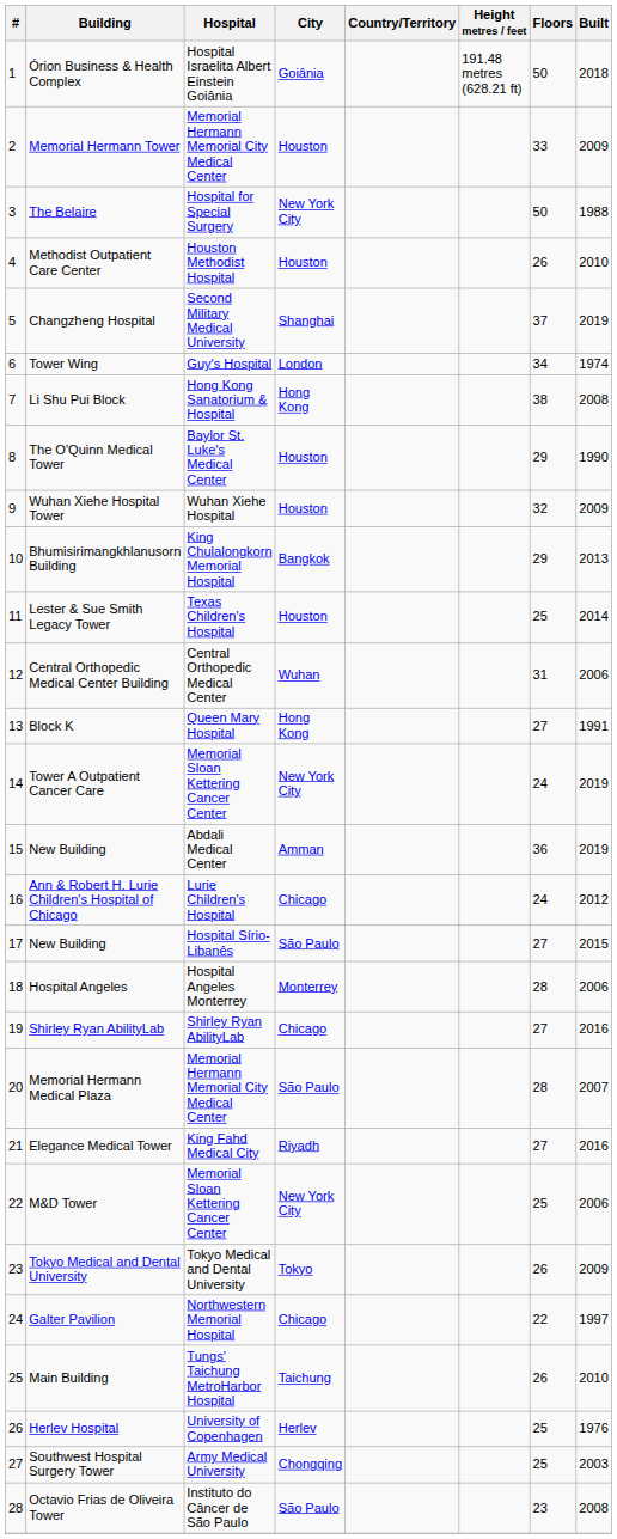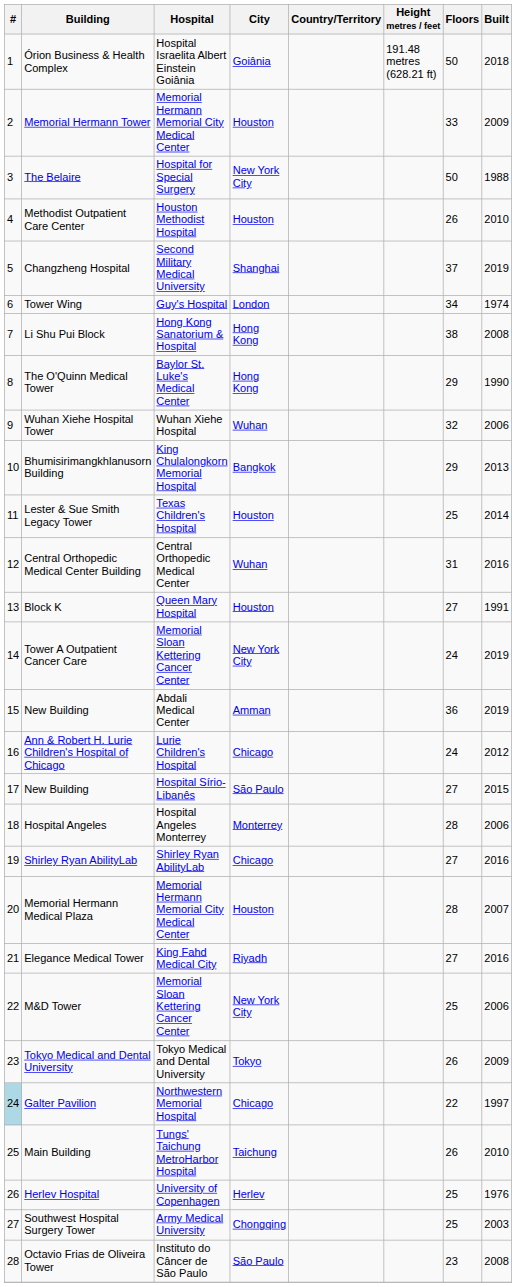 <table class="wikitable sortable">
 <tr>
 <th>#</th>
 <th>Building</th>
 <th>Hospital</th>
 <th>City</th>
 <th>Country/Territory</th>
 <th colspan=1>Height<br><small>metres / feet</small></th>
 <th>Floors</th>
 <th>Built</th>
 </tr>
 <tr>
 <td>1</td>
 <td>Órion Business & Health Complex</td>
 <td>Hospital Israelita Albert Einstein Goiânia </td>
 <td><a href='#'>Goiânia</a></td>
 <td></td>
 <td>191.48 metres<br>(628.21 ft) </td>
 <td>50</td>
 <td>2018</td>
 </tr>
 <tr>
 <td>2</td>
 <td><a href='#'>Memorial Hermann Tower</a></td>
 <td><a href='#'>Memorial Hermann Memorial City Medical Center</a></td>
 <td><a href='#'>Houston</a></td>
 <td></td>
 <td></td>
 <td>33</td>
 <td>2009</td>
 </tr>
 <tr>
 <td>3</td>
 <td><a href='#'>The Belaire</a></td>
 <td><a href='#'>Hospital for Special Surgery</a></td>
 <td><a href='#'>New York City</a></td>
 <td></td>
 <td></td>
 <td>50</td>
 <td>1988</td>
 </tr>
 <tr>
 <td>4</td>
 <td>Methodist Outpatient Care Center</td>
 <td><a href='#'>Houston Methodist Hospital</a></td>
 <td><a href='#'>Houston</a></td>
 <td></td>
 <td></td>
 <td>26</td>
 <td>2010</td>
 </tr>
 <tr>
 <td>5</td>
 <td>Changzheng Hospital</td>
 <td><a href='#'>Second Military Medical University</a></td>
 <td><a href='#'>Shanghai</a></td>
 <td></td>
 <td></td>
 <td>37</td>
 <td>2019</td>
 </tr>
 <tr>
 <td>6</td>
 <td>Tower Wing</td>
 <td><a href='#'>Guy's Hospital</a></td>
 <td><a href='#'>London</a></td>
 <td></td>
 <td></td>
 <td>34</td>
 <td>1974</td>
 </tr>
 <tr>
 <td>7</td>
 <td>Li Shu Pui Block</td>
 <td><a href='#'>Hong Kong Sanatorium & Hospital</a></td>
 <td><a href='#'>Hong Kong</a></td>
 <td></td>
 <td></td>
 <td>38</td>
 <td>2008</td>
 </tr>
 <tr>
 <td>8</td>
 <td>The O'Quinn Medical Tower</td>
 <td><a href='#'>Baylor St. Luke's Medical Center</a></td>
-<td><a href='#'>Houston</a></td>
+<td><a href='#'>Hong Kong</a></td>
 <td></td>
 <td></td>
 <td>29</td>
 <td>1990</td>
 </tr>
 <tr>
 <td>9</td>
 <td>Wuhan Xiehe Hospital Tower</td>
 <td>Wuhan Xiehe Hospital</td>
-<td><a href='#'>Houston</a></td>
+<td><a href='#'>Wuhan</a></td>
 <td></td>
 <td></td>
 <td>32</td>
-<td>2009</td>
+<td>2006</td>
 </tr>
 <tr>
 <td>10</td>
 <td>Bhumisirimangkhlanusorn Building</td>
 <td><a href='#'>King Chulalongkorn Memorial Hospital</a></td>
 <td><a href='#'>Bangkok</a></td>
 <td></td>
 <td></td>
 <td>29</td>
 <td>2013</td>
 </tr>
 <tr>
 <td>11</td>
 <td>Lester & Sue Smith Legacy Tower</td>
 <td><a href='#'>Texas Children's Hospital</a></td>
 <td><a href='#'>Houston</a></td>
 <td></td>
 <td></td>
 <td>25</td>
 <td>2014</td>
 </tr>
 <tr>
 <td>12</td>
 <td>Central Orthopedic Medical Center Building</td>
 <td>Central Orthopedic Medical Center</td>
 <td><a href='#'>Wuhan</a></td>
 <td></td>
 <td></td>
 <td>31</td>
-<td>2006</td>
+<td>2016</td>
 </tr>
 <tr>
 <td>13</td>
 <td>Block K</td>
 <td><a href='#'>Queen Mary Hospital</a></td>
-<td><a href='#'>Hong Kong</a></td>
+<td><a href='#'>Houston</a></td>
 <td></td>
 <td></td>
 <td>27</td>
 <td>1991</td>
 </tr>
 <tr>
 <td>14</td>
 <td>Tower A Outpatient Cancer Care</td>
 <td><a href='#'>Memorial Sloan Kettering Cancer Center</a></td>
 <td><a href='#'>New York City</a></td>
 <td></td>
 <td></td>
 <td>24</td>
 <td>2019</td>
 </tr>
 <tr>
 <td>15</td>
 <td>New Building</td>
 <td>Abdali Medical Center</td>
 <td><a href='#'>Amman</a></td>
 <td></td>
 <td></td>
 <td>36</td>
 <td>2019</td>
 </tr>
 <tr>
 <td>16</td>
 <td><a href='#'>Ann & Robert H. Lurie Children's Hospital of Chicago</a></td>
 <td><a href='#'>Lurie Children's Hospital</a></td>
 <td><a href='#'>Chicago</a></td>
 <td></td>
 <td></td>
 <td>24</td>
 <td>2012</td>
 </tr>
 <tr>
 <td>17</td>
 <td>New Building</td>
 <td><a href='#'>Hospital Sírio-Libanês</a></td>
 <td><a href='#'>São Paulo</a></td>
 <td></td>
 <td></td>
 <td>27</td>
 <td>2015</td>
 </tr>
 <tr>
 <td>18</td>
 <td>Hospital Angeles</td>
 <td>Hospital Angeles Monterrey</td>
 <td><a href='#'>Monterrey</a></td>
 <td></td>
 <td></td>
 <td>28</td>
 <td>2006</td>
 </tr>
 <tr>
 <td>19</td>
 <td><a href='#'>Shirley Ryan AbilityLab</a></td>
 <td><a href='#'>Shirley Ryan AbilityLab</a></td>
 <td><a href='#'>Chicago</a></td>
 <td></td>
 <td></td>
 <td>27</td>
 <td>2016</td>
 </tr>
 <tr>
 <td>20</td>
 <td>Memorial Hermann Medical Plaza</td>
 <td><a href='#'>Memorial Hermann Memorial City Medical Center</a></td>
-<td><a href='#'>São Paulo</a></td>
+<td><a href='#'>Houston</a></td>
 <td></td>
 <td></td>
 <td>28</td>
 <td>2007</td>
 </tr>
 <tr>
 <td>21</td>
 <td>Elegance Medical Tower</td>
 <td><a href='#'>King Fahd Medical City</a></td>
 <td><a href='#'>Riyadh</a></td>
 <td></td>
 <td></td>
 <td>27</td>
 <td>2016</td>
 </tr>
 <tr>
 <td>22</td>
 <td>M&D Tower</td>
 <td><a href='#'>Memorial Sloan Kettering Cancer Center</a></td>
 <td><a href='#'>New York City</a></td>
 <td></td>
 <td></td>
 <td>25</td>
 <td>2006</td>
 </tr>
 <tr>
 <td>23</td>
 <td><a href='#'>Tokyo Medical and Dental University</a></td>
 <td>Tokyo Medical and Dental University</td>
 <td><a href='#'>Tokyo</a></td>
 <td></td>
 <td></td>
 <td>26</td>
 <td>2009</td>
 </tr>
 <tr>
-<td>24</td>
+<td style="background: lightblue;">24</td>
 <td><a href='#'>Galter Pavilion</a></td>
 <td><a href='#'>Northwestern Memorial Hospital</a></td>
 <td><a href='#'>Chicago</a></td>
 <td></td>
 <td></td>
 <td>22</td>
 <td>1997</td>
 </tr>
 <tr>
 <td>25</td>
 <td>Main Building</td>
 <td><a href='#'>Tungs' Taichung MetroHarbor Hospital</a></td>
 <td><a href='#'>Taichung</a></td>
 <td></td>
 <td></td>
 <td>26</td>
 <td>2010 </td>
 </tr>
 <tr>
 <td>26</td>
 <td><a href='#'>Herlev Hospital</a></td>
 <td><a href='#'>University of Copenhagen</a></td>
 <td><a href='#'>Herlev</a></td>
 <td></td>
 <td></td>
 <td>25</td>
 <td>1976</td>
 </tr>
 <tr>
 <td>27</td>
 <td>Southwest Hospital Surgery Tower</td>
 <td><a href='#'>Army Medical University</a></td>
 <td><a href='#'>Chongqing</a></td>
 <td></td>
 <td></td>
 <td>25</td>
 <td>2003</td>
 </tr>
 <tr>
 <td>28</td>
 <td>Octavio Frias de Oliveira Tower</td>
 <td>Instituto do Câncer de São Paulo</td>
 <td><a href='#'>São Paulo</a></td>
 <td></td>
 <td></td>
 <td>23</td>
 <td>2008</td>
 </tr>
 <tr>
 </tr>
 </table>
